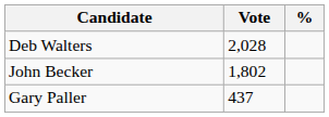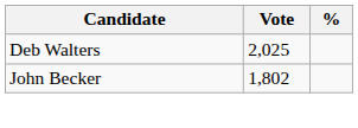 <table class="wikitable">
 <tr>
 <th bgcolor="#DDDDFF" width="200px">Candidate</th>
 <th bgcolor="#DDDDFF" width="50px">Vote</th>
 <th bgcolor="#DDDDFF" width="30px">%</th>
 </tr>
 <tr>
 <td>Deb Walters</td>
-<td>2,028</td>
+<td>2,025</td>
 <td></td>
 </tr>
 <tr>
 <td>John Becker</td>
 <td>1,802</td>
 <td></td>
 </tr>
-<tr>
-<td>Gary Paller</td>
-<td>437</td>
-<td></td>
-</tr>
 </table>
